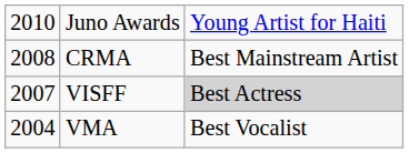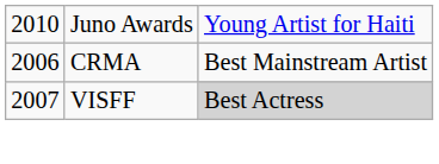 <table class="wikitable">
 <tr>
 <td>2010</td>
 <td>Juno Awards</td>
 <td><a href='#'>Young Artist for Haiti</a></td>
 </tr>
 <tr>
-<td>2008</td>
+<td>2006</td>
 <td>CRMA</td>
 <td>Best Mainstream Artist</td>
 </tr>
 <tr>
 <td>2007</td>
 <td>VISFF</td>
 <td style="background: lightgrey;">Best Actress</td>
 </tr>
-<tr>
-<td>2004</td>
-<td>VMA</td>
-<td>Best Vocalist</td>
-</tr>
 </table>
